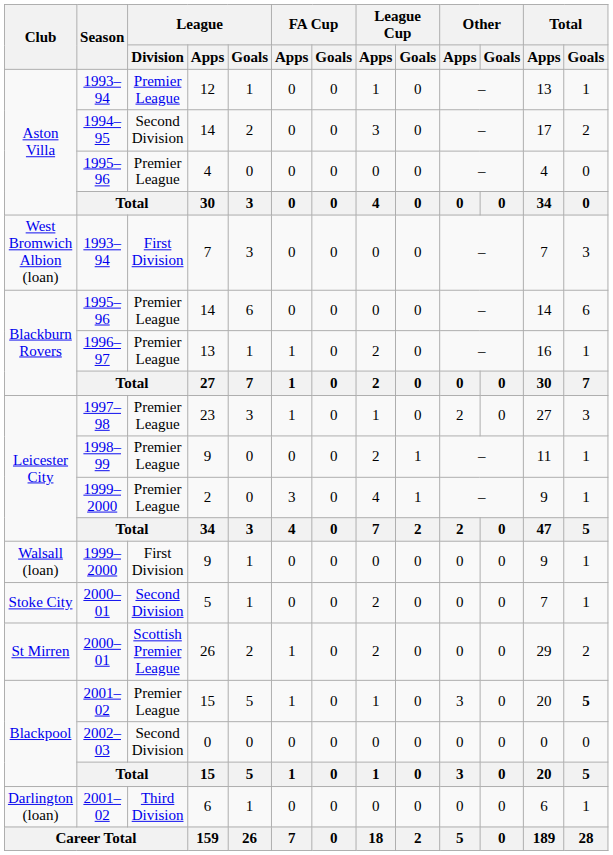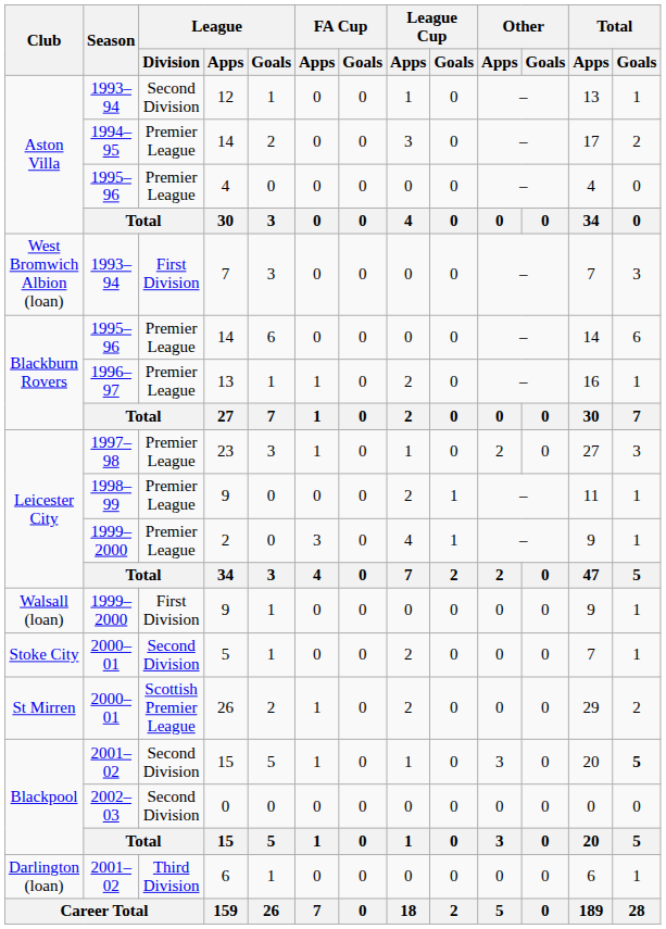 <table class="wikitable" style="text-align: center;">
 <tr>
 <th rowspan="2">Club</th>
 <th rowspan="2">Season</th>
 <th colspan="3">League</th>
 <th colspan="2">FA Cup</th>
 <th colspan="2">League Cup</th>
 <th colspan="2">Other</th>
 <th colspan="2">Total</th>
 </tr>
 <tr>
 <th>Division</th>
 <th>Apps</th>
 <th>Goals</th>
 <th>Apps</th>
 <th>Goals</th>
 <th>Apps</th>
 <th>Goals</th>
 <th>Apps</th>
 <th>Goals</th>
 <th>Apps</th>
 <th>Goals</th>
 </tr>
 <tr>
 <td rowspan="4"><a href='#'>Aston Villa</a></td>
 <td><a href='#'>1993–94</a></td>
-<td><a href='#'>Premier League</a></td>
+<td>Second Division</td>
 <td>12</td>
 <td>1</td>
 <td>0</td>
 <td>0</td>
 <td>1</td>
 <td>0</td>
 <td colspan="2">–</td>
 <td>13</td>
 <td>1</td>
 </tr>
 <tr>
 <td><a href='#'>1994–95</a></td>
-<td>Second Division</td>
+<td>Premier League</td>
 <td>14</td>
 <td>2</td>
 <td>0</td>
 <td>0</td>
 <td>3</td>
 <td>0</td>
 <td colspan="2">–</td>
 <td>17</td>
 <td>2</td>
 </tr>
 <tr>
 <td><a href='#'>1995–96</a></td>
 <td>Premier League</td>
 <td>4</td>
 <td>0</td>
 <td>0</td>
 <td>0</td>
 <td>0</td>
 <td>0</td>
 <td colspan="2">–</td>
 <td>4</td>
 <td>0</td>
 </tr>
 <tr>
 <th colspan="2">Total</th>
 <th>30</th>
 <th>3</th>
 <th>0</th>
 <th>0</th>
 <th>4</th>
 <th>0</th>
 <th>0</th>
 <th>0</th>
 <th>34</th>
 <th>0</th>
 </tr>
 <tr>
 <td><a href='#'>West Bromwich Albion</a> (loan)</td>
 <td><a href='#'>1993–94</a></td>
 <td><a href='#'>First Division</a></td>
 <td>7</td>
 <td>3</td>
 <td>0</td>
 <td>0</td>
 <td>0</td>
 <td>0</td>
 <td colspan="2">–</td>
 <td>7</td>
 <td>3</td>
 </tr>
 <tr>
 <td rowspan="3"><a href='#'>Blackburn Rovers</a></td>
 <td><a href='#'>1995–96</a></td>
 <td>Premier League</td>
 <td>14</td>
 <td>6</td>
 <td>0</td>
 <td>0</td>
 <td>0</td>
 <td>0</td>
 <td colspan="2">–</td>
 <td>14</td>
 <td>6</td>
 </tr>
 <tr>
 <td><a href='#'>1996–97</a></td>
 <td>Premier League</td>
 <td>13</td>
 <td>1</td>
 <td>1</td>
 <td>0</td>
 <td>2</td>
 <td>0</td>
 <td colspan="2">–</td>
 <td>16</td>
 <td>1</td>
 </tr>
 <tr>
 <th colspan="2">Total</th>
 <th>27</th>
 <th>7</th>
 <th>1</th>
 <th>0</th>
 <th>2</th>
 <th>0</th>
 <th>0</th>
 <th>0</th>
 <th>30</th>
 <th>7</th>
 </tr>
 <tr>
 <td rowspan="4"><a href='#'>Leicester City</a></td>
 <td><a href='#'>1997–98</a></td>
 <td>Premier League</td>
 <td>23</td>
 <td>3</td>
 <td>1</td>
 <td>0</td>
 <td>1</td>
 <td>0</td>
 <td>2</td>
 <td>0</td>
 <td>27</td>
 <td>3</td>
 </tr>
 <tr>
 <td><a href='#'>1998–99</a></td>
 <td>Premier League</td>
 <td>9</td>
 <td>0</td>
 <td>0</td>
 <td>0</td>
 <td>2</td>
 <td>1</td>
 <td colspan="2">–</td>
 <td>11</td>
 <td>1</td>
 </tr>
 <tr>
 <td><a href='#'>1999–2000</a></td>
 <td>Premier League</td>
 <td>2</td>
 <td>0</td>
 <td>3</td>
 <td>0</td>
 <td>4</td>
 <td>1</td>
 <td colspan="2">–</td>
 <td>9</td>
 <td>1</td>
 </tr>
 <tr>
 <th colspan="2">Total</th>
 <th>34</th>
 <th>3</th>
 <th>4</th>
 <th>0</th>
 <th>7</th>
 <th>2</th>
 <th>2</th>
 <th>0</th>
 <th>47</th>
 <th>5</th>
 </tr>
 <tr>
 <td><a href='#'>Walsall</a> (loan)</td>
 <td><a href='#'>1999–2000</a></td>
 <td>First Division</td>
 <td>9</td>
 <td>1</td>
 <td>0</td>
 <td>0</td>
 <td>0</td>
 <td>0</td>
 <td>0</td>
 <td>0</td>
 <td>9</td>
 <td>1</td>
 </tr>
 <tr>
 <td><a href='#'>Stoke City</a></td>
 <td><a href='#'>2000–01</a></td>
 <td><a href='#'>Second Division</a></td>
 <td>5</td>
 <td>1</td>
 <td>0</td>
 <td>0</td>
 <td>2</td>
 <td>0</td>
 <td>0</td>
 <td>0</td>
 <td>7</td>
 <td>1</td>
 </tr>
 <tr>
 <td><a href='#'>St Mirren</a></td>
 <td><a href='#'>2000–01</a></td>
 <td><a href='#'>Scottish Premier League</a></td>
 <td>26</td>
 <td>2</td>
 <td>1</td>
 <td>0</td>
 <td>2</td>
 <td>0</td>
 <td>0</td>
 <td>0</td>
 <td>29</td>
 <td>2</td>
 </tr>
 <tr>
 <td rowspan="3"><a href='#'>Blackpool</a></td>
 <td><a href='#'>2001–02</a></td>
-<td>Premier League</td>
+<td>Second Division</td>
 <td>15</td>
 <td>5</td>
 <td>1</td>
 <td>0</td>
 <td>1</td>
 <td>0</td>
 <td>3</td>
 <td>0</td>
 <td>20</td>
 <td><strong>5</strong></td>
 </tr>
 <tr>
 <td><a href='#'>2002–03</a></td>
 <td>Second Division</td>
 <td>0</td>
 <td>0</td>
 <td>0</td>
 <td>0</td>
 <td>0</td>
 <td>0</td>
 <td>0</td>
 <td>0</td>
 <td>0</td>
 <td>0</td>
 </tr>
 <tr>
 <th colspan="2">Total</th>
 <th>15</th>
 <th>5</th>
 <th>1</th>
 <th>0</th>
 <th>1</th>
 <th>0</th>
 <th>3</th>
 <th>0</th>
 <th>20</th>
 <th>5</th>
 </tr>
 <tr>
 <td><a href='#'>Darlington</a> (loan)</td>
 <td><a href='#'>2001–02</a></td>
 <td><a href='#'>Third Division</a></td>
 <td>6</td>
 <td>1</td>
 <td>0</td>
 <td>0</td>
 <td>0</td>
 <td>0</td>
 <td>0</td>
 <td>0</td>
 <td>6</td>
 <td>1</td>
 </tr>
 <tr>
 <th colspan="3">Career Total</th>
 <th>159</th>
 <th>26</th>
 <th>7</th>
 <th>0</th>
 <th>18</th>
 <th>2</th>
 <th>5</th>
 <th>0</th>
 <th>189</th>
 <th>28</th>
 </tr>
 </table>
